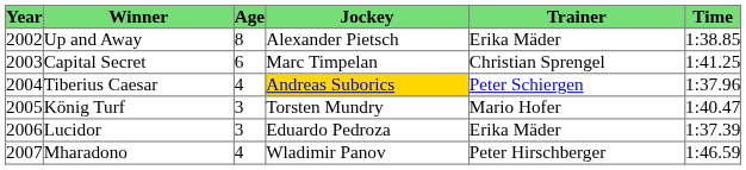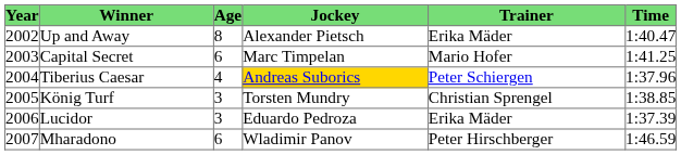 <table class = "sortable" | border="1" cellpadding="0" style="border-collapse: collapse; font-size:90%">
 <tr bgcolor="#77dd77" align="center">
 <th>Year</th>
 <th>Winner</th>
 <th>Age</th>
 <th>Jockey</th>
 <th>Trainer</th>
 <th>Time</th>
 </tr>
 <tr>
 <td>2002</td>
 <td width=150px>Up and Away</td>
 <td>8</td>
 <td width=160px>Alexander Pietsch</td>
 <td width=170px>Erika Mäder</td>
-<td>1:38.85</td>
+<td>1:40.47</td>
 </tr>
 <tr>
 <td>2003</td>
 <td>Capital Secret</td>
 <td>6</td>
 <td>Marc Timpelan</td>
-<td>Christian Sprengel</td>
+<td>Mario Hofer</td>
 <td>1:41.25</td>
 </tr>
 <tr>
 <td>2004</td>
 <td>Tiberius Caesar</td>
 <td>4</td>
 <td style="background: gold;"><a href='#'>Andreas Suborics</a></td>
 <td><a href='#'>Peter Schiergen</a></td>
 <td>1:37.96</td>
 </tr>
 <tr>
 <td>2005</td>
 <td>König Turf</td>
 <td>3</td>
 <td>Torsten Mundry</td>
-<td>Mario Hofer</td>
-<td>1:40.47</td>
+<td>Christian Sprengel</td>
+<td>1:38.85</td>
 </tr>
 <tr>
 <td>2006</td>
 <td>Lucidor</td>
 <td>3</td>
 <td>Eduardo Pedroza</td>
 <td>Erika Mäder</td>
 <td>1:37.39</td>
 </tr>
 <tr>
 <td>2007</td>
 <td>Mharadono </td>
-<td>4</td>
+<td>6</td>
 <td>Wladimir Panov</td>
 <td>Peter Hirschberger</td>
 <td>1:46.59</td>
 </tr>
 </table>
